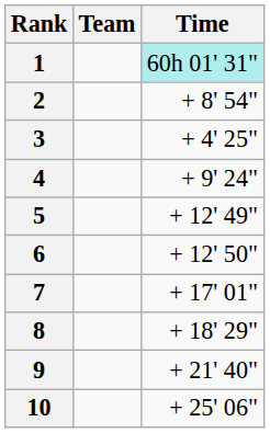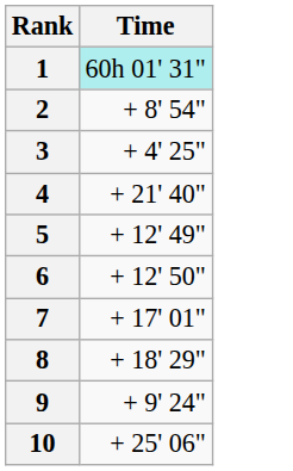 <table class="wikitable">
 <tr>
 <th scope="col">Rank</th>
-<th scope="col">Team</th>
 <th scope="col">Time</th>
 </tr>
 <tr>
 <th scope="row">1</th>
-<td> </td>
 <td align="right" style="background: paleturquoise;">60h 01' 31"</td>
 </tr>
 <tr>
 <th scope="row">2</th>
-<td> </td>
 <td align="right">+ 8' 54"</td>
 </tr>
 <tr>
 <th scope="row">3</th>
-<td> </td>
 <td align="right">+ 4' 25"</td>
 </tr>
 <tr>
 <th scope="row">4</th>
-<td> </td>
-<td align="right">+ 9' 24"</td>
+<td align="right">+ 21' 40"</td>
 </tr>
 <tr>
 <th scope="row">5</th>
-<td> </td>
 <td align="right">+ 12' 49"</td>
 </tr>
 <tr>
 <th scope="row">6</th>
-<td> </td>
 <td align="right">+ 12' 50"</td>
 </tr>
 <tr>
 <th scope="row">7</th>
-<td> </td>
 <td align="right">+ 17' 01"</td>
 </tr>
 <tr>
 <th scope="row">8</th>
-<td> </td>
 <td align="right">+ 18' 29"</td>
 </tr>
 <tr>
 <th scope="row">9</th>
-<td> </td>
-<td align="right">+ 21' 40"</td>
+<td align="right">+ 9' 24"</td>
 </tr>
 <tr>
 <th scope="row">10</th>
-<td> </td>
 <td align="right">+ 25' 06"</td>
 </tr>
 </table>
